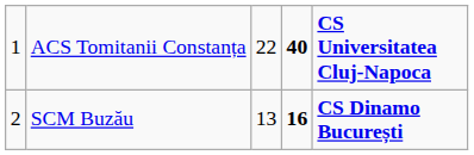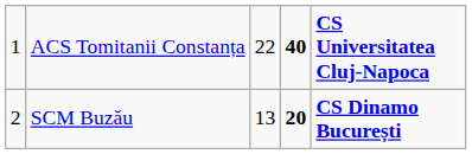 <table class="wikitable" cellpadding="0" cellspacing="0" style="font-size:90%;">
 <tr>
 <td>1</td>
 <td><a href='#'>ACS Tomitanii Constanța</a></td>
 <td>22</td>
 <td><strong>40</strong></td>
 <td width="100"><strong><a href='#'>CS Universitatea Cluj-Napoca</a></strong></td>
 </tr>
 <tr>
 <td>2</td>
 <td><a href='#'>SCM Buzău</a></td>
 <td>13</td>
-<td><strong>16</strong></td>
+<td><strong>20</strong></td>
 <td><strong><a href='#'>CS Dinamo București</a></strong></td>
 </tr>
 </table>
